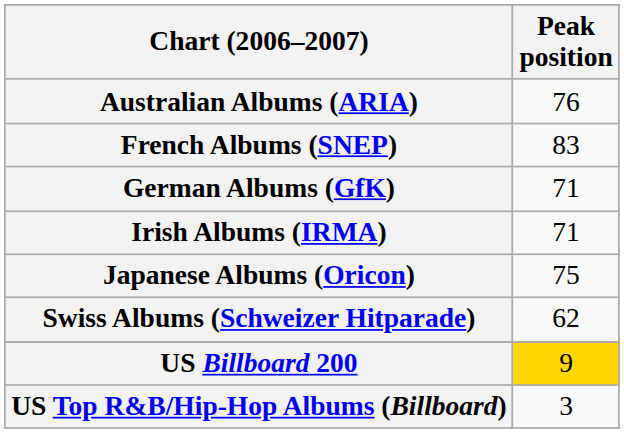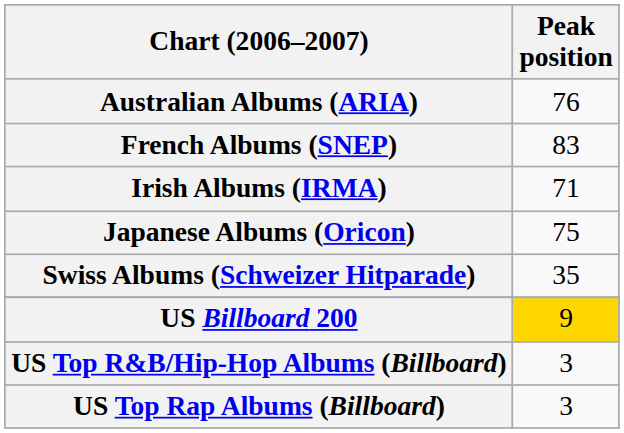 <table class="wikitable sortable plainrowheaders">
 <tr>
 <th>Chart (2006–2007)</th>
 <th>Peak<br>position</th>
 </tr>
 <tr>
 <th scope="row">Australian Albums (<a href='#'>ARIA</a>)</th>
 <td style="text-align:center;">76</td>
 </tr>
 <tr>
 <th scope="row">French Albums (<a href='#'>SNEP</a>)</th>
 <td style="text-align:center;">83</td>
 </tr>
 <tr>
-<th scope="row">German Albums (<a href='#'>GfK</a>)</th>
-<td style="text-align:center;">71</td>
-</tr>
-<tr>
 <th scope="row">Irish Albums (<a href='#'>IRMA</a>)</th>
 <td style="text-align:center;">71</td>
 </tr>
 <tr>
 <th scope="row">Japanese Albums (<a href='#'>Oricon</a>)</th>
 <td style="text-align:center;">75</td>
 </tr>
 <tr>
 <th scope="row">Swiss Albums (<a href='#'>Schweizer Hitparade</a>)</th>
-<td style="text-align:center;">62</td>
+<td style="text-align:center;">35</td>
 </tr>
 <tr>
 </tr>
 <tr>
 </tr>
 <tr>
 <th scope="row">US <a href='#'><em>Billboard</em> 200</a></th>
 <td style="background: gold; text-align:center;">9</td>
 </tr>
 <tr>
 <th scope="row">US <a href='#'>Top R&B/Hip-Hop Albums</a> (<em>Billboard</em>)</th>
 <td style="text-align:center;">3</td>
 </tr>
+<tr>
+<th scope="row">US <a href='#'>Top Rap Albums</a> (<em>Billboard</em>)</th>
+<td style="text-align:center;">3</td>
+</tr>
 </table>
